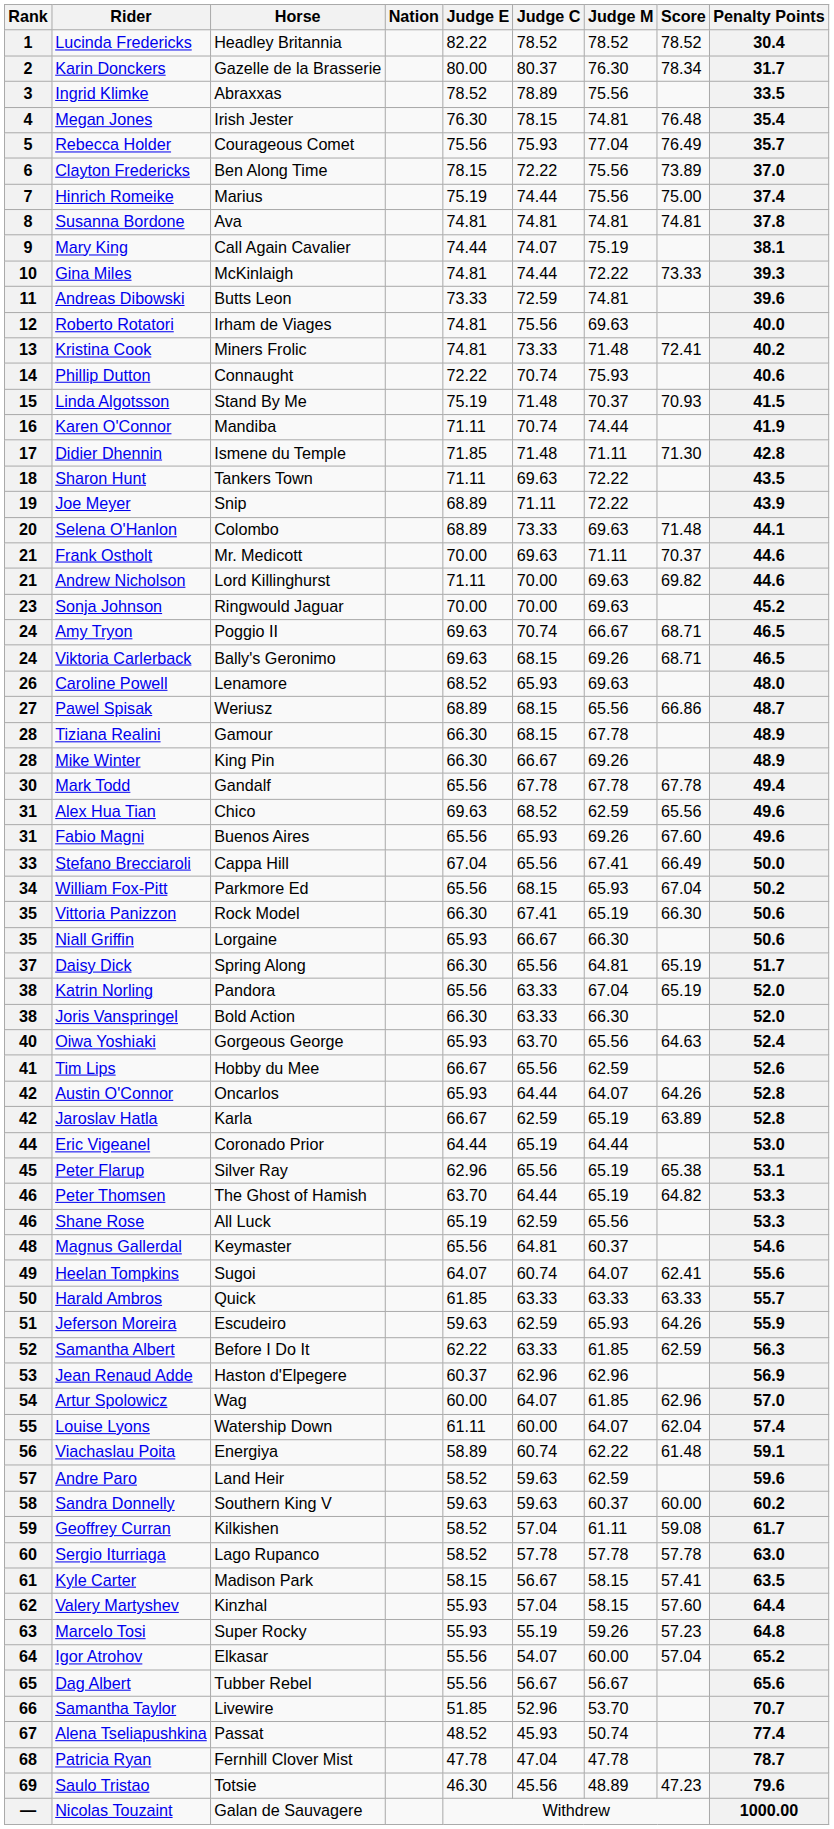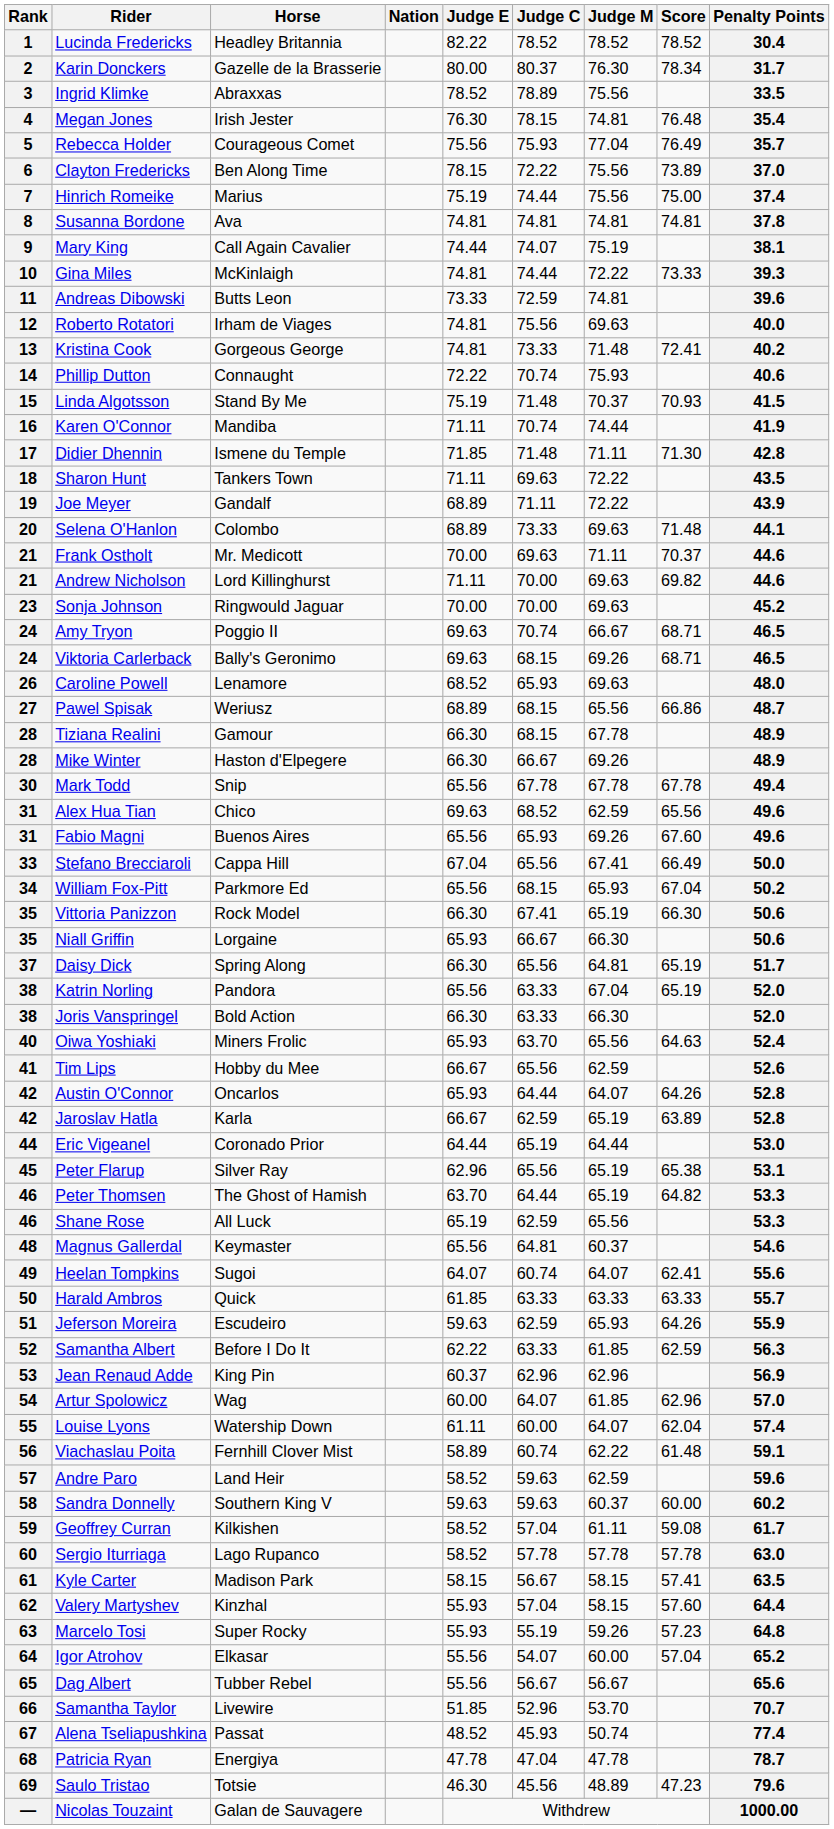 <table class="wikitable sortable">
 <tr>
 <th>Rank</th>
 <th>Rider</th>
 <th>Horse</th>
 <th>Nation</th>
 <th>Judge E</th>
 <th>Judge C</th>
 <th>Judge M</th>
 <th>Score</th>
 <th>Penalty Points</th>
 </tr>
 <tr>
 <th>1</th>
 <td><a href='#'>Lucinda Fredericks</a></td>
 <td>Headley Britannia</td>
 <td></td>
 <td>82.22</td>
 <td>78.52</td>
 <td>78.52</td>
 <td>78.52</td>
 <th>30.4</th>
 </tr>
 <tr>
 <th>2</th>
 <td><a href='#'>Karin Donckers</a></td>
 <td>Gazelle de la Brasserie</td>
 <td></td>
 <td>80.00</td>
 <td>80.37</td>
 <td>76.30</td>
 <td>78.34</td>
 <th>31.7</th>
 </tr>
 <tr>
 <th>3</th>
 <td><a href='#'>Ingrid Klimke</a></td>
 <td>Abraxxas</td>
 <td></td>
 <td>78.52</td>
 <td>78.89</td>
 <td>75.56</td>
 <td></td>
 <th>33.5</th>
 </tr>
 <tr>
 <th>4</th>
 <td><a href='#'>Megan Jones</a></td>
 <td>Irish Jester</td>
 <td></td>
 <td>76.30</td>
 <td>78.15</td>
 <td>74.81</td>
 <td>76.48</td>
 <th>35.4</th>
 </tr>
 <tr>
 <th>5</th>
 <td><a href='#'>Rebecca Holder</a></td>
 <td>Courageous Comet</td>
 <td></td>
 <td>75.56</td>
 <td>75.93</td>
 <td>77.04</td>
 <td>76.49</td>
 <th>35.7</th>
 </tr>
 <tr>
 <th>6</th>
 <td><a href='#'>Clayton Fredericks</a></td>
 <td>Ben Along Time</td>
 <td></td>
 <td>78.15</td>
 <td>72.22</td>
 <td>75.56</td>
 <td>73.89</td>
 <th>37.0</th>
 </tr>
 <tr>
 <th>7</th>
 <td><a href='#'>Hinrich Romeike</a></td>
 <td>Marius</td>
 <td></td>
 <td>75.19</td>
 <td>74.44</td>
 <td>75.56</td>
 <td>75.00</td>
 <th>37.4</th>
 </tr>
 <tr>
 <th>8</th>
 <td><a href='#'>Susanna Bordone</a></td>
 <td>Ava</td>
 <td></td>
 <td>74.81</td>
 <td>74.81</td>
 <td>74.81</td>
 <td>74.81</td>
 <th>37.8</th>
 </tr>
 <tr>
 <th>9</th>
 <td><a href='#'>Mary King</a></td>
 <td>Call Again Cavalier</td>
 <td></td>
 <td>74.44</td>
 <td>74.07</td>
 <td>75.19</td>
 <td></td>
 <th>38.1</th>
 </tr>
 <tr>
 <th>10</th>
 <td><a href='#'>Gina Miles</a></td>
 <td>McKinlaigh</td>
 <td></td>
 <td>74.81</td>
 <td>74.44</td>
 <td>72.22</td>
 <td>73.33</td>
 <th>39.3</th>
 </tr>
 <tr>
 <th>11</th>
 <td><a href='#'>Andreas Dibowski</a></td>
 <td>Butts Leon</td>
 <td></td>
 <td>73.33</td>
 <td>72.59</td>
 <td>74.81</td>
 <td></td>
 <th>39.6</th>
 </tr>
 <tr>
 <th>12</th>
 <td><a href='#'>Roberto Rotatori</a></td>
 <td>Irham de Viages</td>
 <td></td>
 <td>74.81</td>
 <td>75.56</td>
 <td>69.63</td>
 <td></td>
 <th>40.0</th>
 </tr>
 <tr>
 <th>13</th>
 <td><a href='#'>Kristina Cook</a></td>
-<td>Miners Frolic</td>
+<td>Gorgeous George</td>
 <td></td>
 <td>74.81</td>
 <td>73.33</td>
 <td>71.48</td>
 <td>72.41</td>
 <th>40.2</th>
 </tr>
 <tr>
 <th>14</th>
 <td><a href='#'>Phillip Dutton</a></td>
 <td>Connaught</td>
 <td></td>
 <td>72.22</td>
 <td>70.74</td>
 <td>75.93</td>
 <td></td>
 <th>40.6</th>
 </tr>
 <tr>
 <th>15</th>
 <td><a href='#'>Linda Algotsson</a></td>
 <td>Stand By Me</td>
 <td></td>
 <td>75.19</td>
 <td>71.48</td>
 <td>70.37</td>
 <td>70.93</td>
 <th>41.5</th>
 </tr>
 <tr>
 <th>16</th>
 <td><a href='#'>Karen O'Connor</a></td>
 <td>Mandiba</td>
 <td></td>
 <td>71.11</td>
 <td>70.74</td>
 <td>74.44</td>
 <td></td>
 <th>41.9</th>
 </tr>
 <tr>
 <th>17</th>
 <td><a href='#'>Didier Dhennin</a></td>
 <td>Ismene du Temple</td>
 <td></td>
 <td>71.85</td>
 <td>71.48</td>
 <td>71.11</td>
 <td>71.30</td>
 <th>42.8</th>
 </tr>
 <tr>
 <th>18</th>
 <td><a href='#'>Sharon Hunt</a></td>
 <td>Tankers Town</td>
 <td></td>
 <td>71.11</td>
 <td>69.63</td>
 <td>72.22</td>
 <td></td>
 <th>43.5</th>
 </tr>
 <tr>
 <th>19</th>
 <td><a href='#'>Joe Meyer</a></td>
-<td>Snip</td>
+<td>Gandalf</td>
 <td></td>
 <td>68.89</td>
 <td>71.11</td>
 <td>72.22</td>
 <td></td>
 <th>43.9</th>
 </tr>
 <tr>
 <th>20</th>
 <td><a href='#'>Selena O'Hanlon</a></td>
 <td>Colombo</td>
 <td></td>
 <td>68.89</td>
 <td>73.33</td>
 <td>69.63</td>
 <td>71.48</td>
 <th>44.1</th>
 </tr>
 <tr>
 <th>21</th>
 <td><a href='#'>Frank Ostholt</a></td>
 <td>Mr. Medicott</td>
 <td></td>
 <td>70.00</td>
 <td>69.63</td>
 <td>71.11</td>
 <td>70.37</td>
 <th>44.6</th>
 </tr>
 <tr>
 <th>21</th>
 <td><a href='#'>Andrew Nicholson</a></td>
 <td>Lord Killinghurst</td>
 <td></td>
 <td>71.11</td>
 <td>70.00</td>
 <td>69.63</td>
 <td>69.82</td>
 <th>44.6</th>
 </tr>
 <tr>
 <th>23</th>
 <td><a href='#'>Sonja Johnson</a></td>
 <td>Ringwould Jaguar</td>
 <td></td>
 <td>70.00</td>
 <td>70.00</td>
 <td>69.63</td>
 <td></td>
 <th>45.2</th>
 </tr>
 <tr>
 <th>24</th>
 <td><a href='#'>Amy Tryon</a></td>
 <td>Poggio II</td>
 <td></td>
 <td>69.63</td>
 <td>70.74</td>
 <td>66.67</td>
 <td>68.71</td>
 <th>46.5</th>
 </tr>
 <tr>
 <th>24</th>
 <td><a href='#'>Viktoria Carlerback</a></td>
 <td>Bally's Geronimo</td>
 <td></td>
 <td>69.63</td>
 <td>68.15</td>
 <td>69.26</td>
 <td>68.71</td>
 <th>46.5</th>
 </tr>
 <tr>
 <th>26</th>
 <td><a href='#'>Caroline Powell</a></td>
 <td>Lenamore</td>
 <td></td>
 <td>68.52</td>
 <td>65.93</td>
 <td>69.63</td>
 <td></td>
 <th>48.0</th>
 </tr>
 <tr>
 <th>27</th>
 <td><a href='#'>Pawel Spisak</a></td>
 <td>Weriusz</td>
 <td></td>
 <td>68.89</td>
 <td>68.15</td>
 <td>65.56</td>
 <td>66.86</td>
 <th>48.7</th>
 </tr>
 <tr>
 <th>28</th>
 <td><a href='#'>Tiziana Realini</a></td>
 <td>Gamour</td>
 <td></td>
 <td>66.30</td>
 <td>68.15</td>
 <td>67.78</td>
 <td></td>
 <th>48.9</th>
 </tr>
 <tr>
 <th>28</th>
 <td><a href='#'>Mike Winter</a></td>
-<td>King Pin</td>
+<td>Haston d'Elpegere</td>
 <td></td>
 <td>66.30</td>
 <td>66.67</td>
 <td>69.26</td>
 <td></td>
 <th>48.9</th>
 </tr>
 <tr>
 <th>30</th>
 <td><a href='#'>Mark Todd</a></td>
-<td>Gandalf</td>
+<td>Snip</td>
 <td></td>
 <td>65.56</td>
 <td>67.78</td>
 <td>67.78</td>
 <td>67.78</td>
 <th>49.4</th>
 </tr>
 <tr>
 <th>31</th>
 <td><a href='#'>Alex Hua Tian</a></td>
 <td>Chico</td>
 <td></td>
 <td>69.63</td>
 <td>68.52</td>
 <td>62.59</td>
 <td>65.56</td>
 <th>49.6</th>
 </tr>
 <tr>
 <th>31</th>
 <td><a href='#'>Fabio Magni</a></td>
 <td>Buenos Aires</td>
 <td></td>
 <td>65.56</td>
 <td>65.93</td>
 <td>69.26</td>
 <td>67.60</td>
 <th>49.6</th>
 </tr>
 <tr>
 <th>33</th>
 <td><a href='#'>Stefano Brecciaroli</a></td>
 <td>Cappa Hill</td>
 <td></td>
 <td>67.04</td>
 <td>65.56</td>
 <td>67.41</td>
 <td>66.49</td>
 <th>50.0</th>
 </tr>
 <tr>
 <th>34</th>
 <td><a href='#'>William Fox-Pitt</a></td>
 <td>Parkmore Ed</td>
 <td></td>
 <td>65.56</td>
 <td>68.15</td>
 <td>65.93</td>
 <td>67.04</td>
 <th>50.2</th>
 </tr>
 <tr>
 <th>35</th>
 <td><a href='#'>Vittoria Panizzon</a></td>
 <td>Rock Model</td>
 <td></td>
 <td>66.30</td>
 <td>67.41</td>
 <td>65.19</td>
 <td>66.30</td>
 <th>50.6</th>
 </tr>
 <tr>
 <th>35</th>
 <td><a href='#'>Niall Griffin</a></td>
 <td>Lorgaine</td>
 <td></td>
 <td>65.93</td>
 <td>66.67</td>
 <td>66.30</td>
 <td></td>
 <th>50.6</th>
 </tr>
 <tr>
 <th>37</th>
 <td><a href='#'>Daisy Dick</a></td>
 <td>Spring Along</td>
 <td></td>
 <td>66.30</td>
 <td>65.56</td>
 <td>64.81</td>
 <td>65.19</td>
 <th>51.7</th>
 </tr>
 <tr>
 <th>38</th>
 <td><a href='#'>Katrin Norling</a></td>
 <td>Pandora</td>
 <td></td>
 <td>65.56</td>
 <td>63.33</td>
 <td>67.04</td>
 <td>65.19</td>
 <th>52.0</th>
 </tr>
 <tr>
 <th>38</th>
 <td><a href='#'>Joris Vanspringel</a></td>
 <td>Bold Action</td>
 <td></td>
 <td>66.30</td>
 <td>63.33</td>
 <td>66.30</td>
 <td></td>
 <th>52.0</th>
 </tr>
 <tr>
 <th>40</th>
 <td><a href='#'>Oiwa Yoshiaki</a></td>
-<td>Gorgeous George</td>
+<td>Miners Frolic</td>
 <td></td>
 <td>65.93</td>
 <td>63.70</td>
 <td>65.56</td>
 <td>64.63</td>
 <th>52.4</th>
 </tr>
 <tr>
 <th>41</th>
 <td><a href='#'>Tim Lips</a></td>
 <td>Hobby du Mee</td>
 <td></td>
 <td>66.67</td>
 <td>65.56</td>
 <td>62.59</td>
 <td></td>
 <th>52.6</th>
 </tr>
 <tr>
 <th>42</th>
 <td><a href='#'>Austin O'Connor</a></td>
 <td>Oncarlos</td>
 <td></td>
 <td>65.93</td>
 <td>64.44</td>
 <td>64.07</td>
 <td>64.26</td>
 <th>52.8</th>
 </tr>
 <tr>
 <th>42</th>
 <td><a href='#'>Jaroslav Hatla</a></td>
 <td>Karla</td>
 <td></td>
 <td>66.67</td>
 <td>62.59</td>
 <td>65.19</td>
 <td>63.89</td>
 <th>52.8</th>
 </tr>
 <tr>
 <th>44</th>
 <td><a href='#'>Eric Vigeanel</a></td>
 <td>Coronado Prior</td>
 <td></td>
 <td>64.44</td>
 <td>65.19</td>
 <td>64.44</td>
 <td></td>
 <th>53.0</th>
 </tr>
 <tr>
 <th>45</th>
 <td><a href='#'>Peter Flarup</a></td>
 <td>Silver Ray</td>
 <td></td>
 <td>62.96</td>
 <td>65.56</td>
 <td>65.19</td>
 <td>65.38</td>
 <th>53.1</th>
 </tr>
 <tr>
 <th>46</th>
 <td><a href='#'>Peter Thomsen</a></td>
 <td>The Ghost of Hamish</td>
 <td></td>
 <td>63.70</td>
 <td>64.44</td>
 <td>65.19</td>
 <td>64.82</td>
 <th>53.3</th>
 </tr>
 <tr>
 <th>46</th>
 <td><a href='#'>Shane Rose</a></td>
 <td>All Luck</td>
 <td></td>
 <td>65.19</td>
 <td>62.59</td>
 <td>65.56</td>
 <td></td>
 <th>53.3</th>
 </tr>
 <tr>
 <th>48</th>
 <td><a href='#'>Magnus Gallerdal</a></td>
 <td>Keymaster</td>
 <td></td>
 <td>65.56</td>
 <td>64.81</td>
 <td>60.37</td>
 <td></td>
 <th>54.6</th>
 </tr>
 <tr>
 <th>49</th>
 <td><a href='#'>Heelan Tompkins</a></td>
 <td>Sugoi</td>
 <td></td>
 <td>64.07</td>
 <td>60.74</td>
 <td>64.07</td>
 <td>62.41</td>
 <th>55.6</th>
 </tr>
 <tr>
 <th>50</th>
 <td><a href='#'>Harald Ambros</a></td>
 <td>Quick</td>
 <td></td>
 <td>61.85</td>
 <td>63.33</td>
 <td>63.33</td>
 <td>63.33</td>
 <th>55.7</th>
 </tr>
 <tr>
 <th>51</th>
 <td><a href='#'>Jeferson Moreira</a></td>
 <td>Escudeiro</td>
 <td></td>
 <td>59.63</td>
 <td>62.59</td>
 <td>65.93</td>
 <td>64.26</td>
 <th>55.9</th>
 </tr>
 <tr>
 <th>52</th>
 <td><a href='#'>Samantha Albert</a></td>
 <td>Before I Do It</td>
 <td></td>
 <td>62.22</td>
 <td>63.33</td>
 <td>61.85</td>
 <td>62.59</td>
 <th>56.3</th>
 </tr>
 <tr>
 <th>53</th>
 <td><a href='#'>Jean Renaud Adde</a></td>
-<td>Haston d'Elpegere</td>
+<td>King Pin</td>
 <td></td>
 <td>60.37</td>
 <td>62.96</td>
 <td>62.96</td>
 <td></td>
 <th>56.9</th>
 </tr>
 <tr>
 <th>54</th>
 <td><a href='#'>Artur Spolowicz</a></td>
 <td>Wag</td>
 <td></td>
 <td>60.00</td>
 <td>64.07</td>
 <td>61.85</td>
 <td>62.96</td>
 <th>57.0</th>
 </tr>
 <tr>
 <th>55</th>
 <td><a href='#'>Louise Lyons</a></td>
 <td>Watership Down</td>
 <td></td>
 <td>61.11</td>
 <td>60.00</td>
 <td>64.07</td>
 <td>62.04</td>
 <th>57.4</th>
 </tr>
 <tr>
 <th>56</th>
 <td><a href='#'>Viachaslau Poita</a></td>
-<td>Energiya</td>
+<td>Fernhill Clover Mist</td>
 <td></td>
 <td>58.89</td>
 <td>60.74</td>
 <td>62.22</td>
 <td>61.48</td>
 <th>59.1</th>
 </tr>
 <tr>
 <th>57</th>
 <td><a href='#'>Andre Paro</a></td>
 <td>Land Heir</td>
 <td></td>
 <td>58.52</td>
 <td>59.63</td>
 <td>62.59</td>
 <td></td>
 <th>59.6</th>
 </tr>
 <tr>
 <th>58</th>
 <td><a href='#'>Sandra Donnelly</a></td>
 <td>Southern King V</td>
 <td></td>
 <td>59.63</td>
 <td>59.63</td>
 <td>60.37</td>
 <td>60.00</td>
 <th>60.2</th>
 </tr>
 <tr>
 <th>59</th>
 <td><a href='#'>Geoffrey Curran</a></td>
 <td>Kilkishen</td>
 <td></td>
 <td>58.52</td>
 <td>57.04</td>
 <td>61.11</td>
 <td>59.08</td>
 <th>61.7</th>
 </tr>
 <tr>
 <th>60</th>
 <td><a href='#'>Sergio Iturriaga</a></td>
 <td>Lago Rupanco</td>
 <td></td>
 <td>58.52</td>
 <td>57.78</td>
 <td>57.78</td>
 <td>57.78</td>
 <th>63.0</th>
 </tr>
 <tr>
 <th>61</th>
 <td><a href='#'>Kyle Carter</a></td>
 <td>Madison Park</td>
 <td></td>
 <td>58.15</td>
 <td>56.67</td>
 <td>58.15</td>
 <td>57.41</td>
 <th>63.5</th>
 </tr>
 <tr>
 <th>62</th>
 <td><a href='#'>Valery Martyshev</a></td>
 <td>Kinzhal</td>
 <td></td>
 <td>55.93</td>
 <td>57.04</td>
 <td>58.15</td>
 <td>57.60</td>
 <th>64.4</th>
 </tr>
 <tr>
 <th>63</th>
 <td><a href='#'>Marcelo Tosi</a></td>
 <td>Super Rocky</td>
 <td></td>
 <td>55.93</td>
 <td>55.19</td>
 <td>59.26</td>
 <td>57.23</td>
 <th>64.8</th>
 </tr>
 <tr>
 <th>64</th>
 <td><a href='#'>Igor Atrohov</a></td>
 <td>Elkasar</td>
 <td></td>
 <td>55.56</td>
 <td>54.07</td>
 <td>60.00</td>
 <td>57.04</td>
 <th>65.2</th>
 </tr>
 <tr>
 <th>65</th>
 <td><a href='#'>Dag Albert</a></td>
 <td>Tubber Rebel</td>
 <td></td>
 <td>55.56</td>
 <td>56.67</td>
 <td>56.67</td>
 <td></td>
 <th>65.6</th>
 </tr>
 <tr>
 <th>66</th>
 <td><a href='#'>Samantha Taylor</a></td>
 <td>Livewire</td>
 <td></td>
 <td>51.85</td>
 <td>52.96</td>
 <td>53.70</td>
 <td></td>
 <th>70.7</th>
 </tr>
 <tr>
 <th>67</th>
 <td><a href='#'>Alena Tseliapushkina</a></td>
 <td>Passat</td>
 <td></td>
 <td>48.52</td>
 <td>45.93</td>
 <td>50.74</td>
 <td></td>
 <th>77.4</th>
 </tr>
 <tr>
 <th>68</th>
 <td><a href='#'>Patricia Ryan</a></td>
-<td>Fernhill Clover Mist</td>
+<td>Energiya</td>
 <td></td>
 <td>47.78</td>
 <td>47.04</td>
 <td>47.78</td>
 <td></td>
 <th>78.7</th>
 </tr>
 <tr>
 <th>69</th>
 <td><a href='#'>Saulo Tristao</a></td>
 <td>Totsie</td>
 <td></td>
 <td>46.30</td>
 <td>45.56</td>
 <td>48.89</td>
 <td>47.23</td>
 <th>79.6</th>
 </tr>
 <tr>
 <th>—</th>
 <td><a href='#'>Nicolas Touzaint</a></td>
 <td>Galan de Sauvagere</td>
 <td></td>
 <td colspan=4 align=center>Withdrew</td>
 <th>1000.00</th>
 </tr>
 </table>
